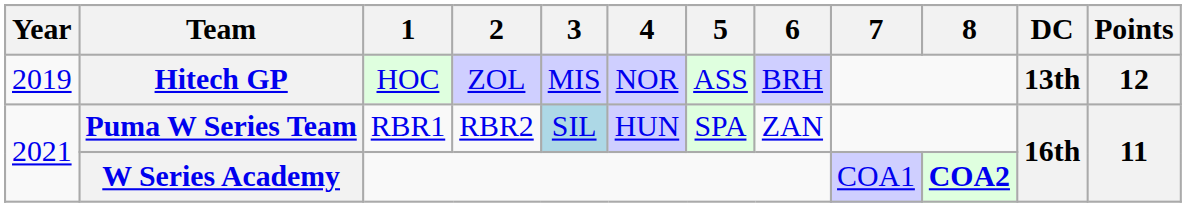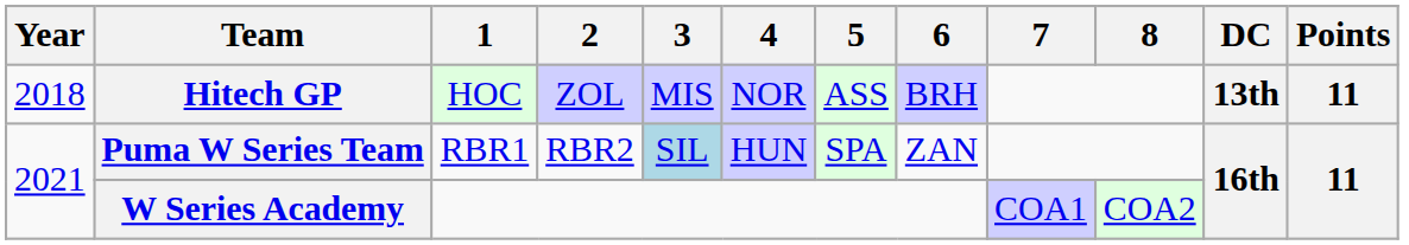 <table class="wikitable" style="text-align:center; font-size:90%">
 <tr>
 <th>Year</th>
 <th>Team</th>
 <th>1</th>
 <th>2</th>
 <th>3</th>
 <th>4</th>
 <th>5</th>
 <th>6</th>
 <th>7</th>
 <th>8</th>
 <th>DC</th>
 <th>Points</th>
 </tr>
 <tr>
-<td><a href='#'>2019</a></td>
+<td><a href='#'>2018</a></td>
 <th><a href='#'>Hitech GP</a></th>
 <td style=background:#DFFFDF><a href='#'>HOC</a><br></td>
 <td style=background:#cfcfff><a href='#'>ZOL</a><br></td>
 <td style=background:#CFCFFF><a href='#'>MIS</a><br></td>
 <td style=background:#CFCFFF><a href='#'>NOR</a><br></td>
 <td style=background:#DFFFDF><a href='#'>ASS</a><br></td>
 <td style=background:#cfcfff><a href='#'>BRH</a><br></td>
 <td colspan=2></td>
 <th>13th</th>
-<th>12</th>
+<th>11</th>
 </tr>
 <tr>
 <td rowspan=2><a href='#'>2021</a></td>
 <th><a href='#'>Puma W Series Team</a></th>
 <td><a href='#'>RBR1</a></td>
 <td><a href='#'>RBR2</a></td>
 <td style="background: lightblue;"><a href='#'>SIL</a></td>
 <td style=background:#CFCFFF><a href='#'>HUN</a><br></td>
 <td style=background:#DFFFDF><a href='#'>SPA</a><br></td>
 <td><a href='#'>ZAN</a></td>
 <td colspan=2></td>
 <th rowspan=2>16th</th>
 <th rowspan=2>11</th>
 </tr>
 <tr>
 <th><a href='#'>W Series Academy</a></th>
 <td colspan=6></td>
 <td style=background:#CFCFFF><a href='#'>COA1</a><br></td>
-<td style=background:#DFFFDF><strong><a href='#'>COA2</a><br></strong></td>
+<td style=background:#DFFFDF><a href='#'>COA2</a><br></td>
 </tr>
 </table>
